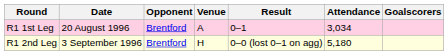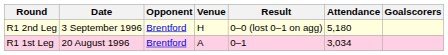 <table class="wikitable">
 <tr>
 <th>Round</th>
 <th>Date</th>
 <th>Opponent</th>
 <th>Venue</th>
 <th>Result</th>
 <th>Attendance</th>
 <th>Goalscorers</th>
 </tr>
+<tr style="background-color: #ffffdd;">
+<td>R1 2nd Leg</td>
+<td>3 September 1996</td>
+<td><a href='#'>Brentford</a></td>
+<td>H</td>
+<td>0–0 (lost 0–1 on agg)</td>
+<td>5,180</td>
+<td></td>
+</tr>
 <tr style="background-color: #ffd0e3;">
 <td>R1 1st Leg</td>
 <td>20 August 1996</td>
 <td><a href='#'>Brentford</a></td>
 <td>A</td>
 <td>0–1</td>
 <td>3,034</td>
 <td></td>
 </tr>
-<tr style="background-color: #ffffdd;">
-<td>R1 2nd Leg</td>
-<td>3 September 1996</td>
-<td><a href='#'>Brentford</a></td>
-<td>H</td>
-<td>0–0 (lost 0–1 on agg)</td>
-<td>5,180</td>
-<td></td>
-</tr>
 </table>
